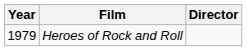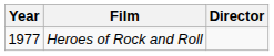 <table class="wikitable">
 <tr>
 <th>Year</th>
 <th>Film</th>
 <th>Director</th>
 </tr>
 <tr>
-<td>1979</td>
+<td>1977</td>
 <td><em>Heroes of Rock and Roll</em></td>
 <td></td>
 </tr>
 </table>
